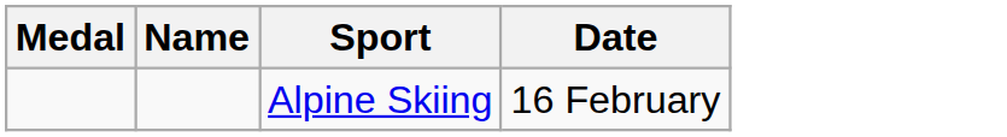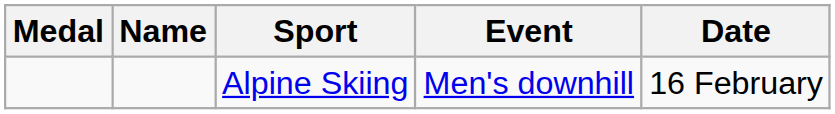 <table class="wikitable sortable" style="font-size:90%">
 <tr>
 <th>Medal</th>
 <th>Name</th>
 <th>Sport</th>
+<th>Event</th>
 <th>Date</th>
 </tr>
 <tr>
 <td></td>
 <td></td>
 <td><a href='#'>Alpine Skiing</a></td>
+<td><a href='#'>Men's downhill</a></td>
 <td>16 February</td>
 </tr>
 </table>
